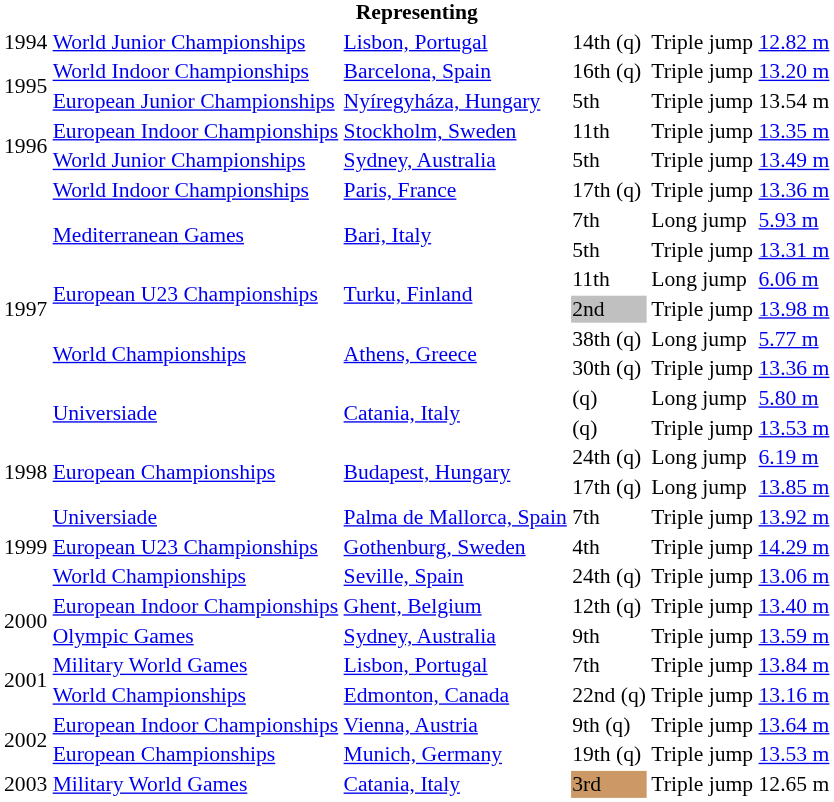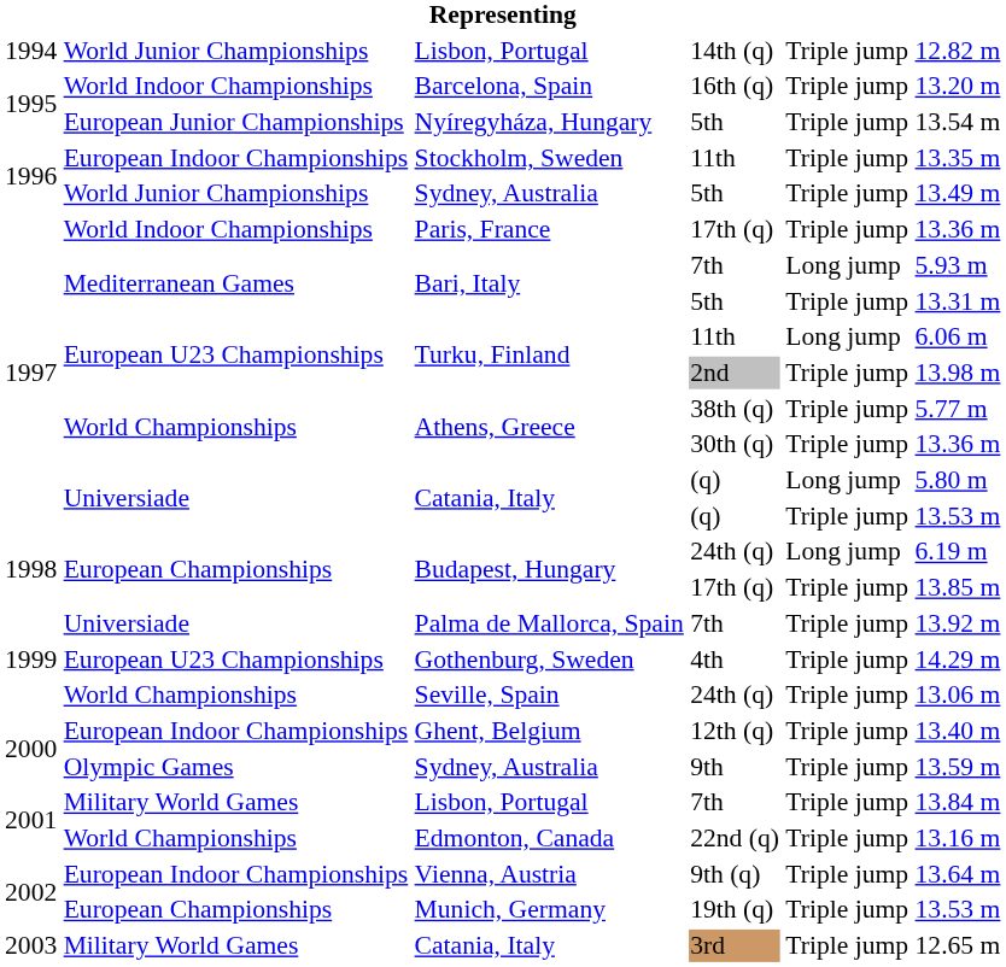 <table>
 <tr>
 <th colspan="6">Representing </th>
 </tr>
 <tr>
 <td>1994</td>
 <td><a href='#'>World Junior Championships</a></td>
 <td><a href='#'>Lisbon, Portugal</a></td>
 <td>14th (q)</td>
 <td>Triple jump</td>
 <td><a href='#'>12.82 m</a></td>
 </tr>
 <tr>
 <td rowspan=2>1995</td>
 <td><a href='#'>World Indoor Championships</a></td>
 <td><a href='#'>Barcelona, Spain</a></td>
 <td>16th (q)</td>
 <td>Triple jump</td>
 <td><a href='#'>13.20 m</a></td>
 </tr>
 <tr>
 <td><a href='#'>European Junior Championships</a></td>
 <td><a href='#'>Nyíregyháza, Hungary</a></td>
 <td>5th</td>
 <td>Triple jump</td>
 <td>13.54 m</td>
 </tr>
 <tr>
 <td rowspan=2>1996</td>
 <td><a href='#'>European Indoor Championships</a></td>
 <td><a href='#'>Stockholm, Sweden</a></td>
 <td>11th</td>
 <td>Triple jump</td>
 <td><a href='#'>13.35 m</a></td>
 </tr>
 <tr>
 <td><a href='#'>World Junior Championships</a></td>
 <td><a href='#'>Sydney, Australia</a></td>
 <td>5th</td>
 <td>Triple jump</td>
 <td><a href='#'>13.49 m</a></td>
 </tr>
 <tr>
 <td rowspan=9>1997</td>
 <td><a href='#'>World Indoor Championships</a></td>
 <td><a href='#'>Paris, France</a></td>
 <td>17th (q)</td>
 <td>Triple jump</td>
 <td><a href='#'>13.36 m</a></td>
 </tr>
 <tr>
 <td rowspan=2><a href='#'>Mediterranean Games</a></td>
 <td rowspan=2><a href='#'>Bari, Italy</a></td>
 <td>7th</td>
 <td>Long jump</td>
 <td><a href='#'>5.93 m</a></td>
 </tr>
 <tr>
 <td>5th</td>
 <td>Triple jump</td>
 <td><a href='#'>13.31 m</a></td>
 </tr>
 <tr>
 <td rowspan=2><a href='#'>European U23 Championships</a></td>
 <td rowspan=2><a href='#'>Turku, Finland</a></td>
 <td>11th</td>
 <td>Long jump</td>
 <td><a href='#'>6.06 m</a></td>
 </tr>
 <tr>
 <td bgcolor="silver">2nd</td>
 <td>Triple jump</td>
 <td><a href='#'>13.98 m</a></td>
 </tr>
 <tr>
 <td rowspan=2><a href='#'>World Championships</a></td>
 <td rowspan=2><a href='#'>Athens, Greece</a></td>
 <td>38th (q)</td>
-<td>Long jump</td>
+<td>Triple jump</td>
 <td><a href='#'>5.77 m</a></td>
 </tr>
 <tr>
 <td>30th (q)</td>
 <td>Triple jump</td>
 <td><a href='#'>13.36 m</a></td>
 </tr>
 <tr>
 <td rowspan=2><a href='#'>Universiade</a></td>
 <td rowspan=2><a href='#'>Catania, Italy</a></td>
 <td>(q)</td>
 <td>Long jump</td>
 <td><a href='#'>5.80 m</a></td>
 </tr>
 <tr>
 <td>(q)</td>
 <td>Triple jump</td>
 <td><a href='#'>13.53 m</a></td>
 </tr>
 <tr>
 <td rowspan=2>1998</td>
 <td rowspan=2><a href='#'>European Championships</a></td>
 <td rowspan=2><a href='#'>Budapest, Hungary</a></td>
 <td>24th (q)</td>
 <td>Long jump</td>
 <td><a href='#'>6.19 m</a></td>
 </tr>
 <tr>
 <td>17th (q)</td>
-<td>Long jump</td>
+<td>Triple jump</td>
 <td><a href='#'>13.85 m</a></td>
 </tr>
 <tr>
 <td rowspan=3>1999</td>
 <td><a href='#'>Universiade</a></td>
 <td><a href='#'>Palma de Mallorca, Spain</a></td>
 <td>7th</td>
 <td>Triple jump</td>
 <td><a href='#'>13.92 m</a></td>
 </tr>
 <tr>
 <td><a href='#'>European U23 Championships</a></td>
 <td><a href='#'>Gothenburg, Sweden</a></td>
 <td>4th</td>
 <td>Triple jump</td>
 <td><a href='#'>14.29 m</a></td>
 </tr>
 <tr>
 <td><a href='#'>World Championships</a></td>
 <td><a href='#'>Seville, Spain</a></td>
 <td>24th (q)</td>
 <td>Triple jump</td>
 <td><a href='#'>13.06 m</a></td>
 </tr>
 <tr>
 <td rowspan=2>2000</td>
 <td><a href='#'>European Indoor Championships</a></td>
 <td><a href='#'>Ghent, Belgium</a></td>
 <td>12th (q)</td>
 <td>Triple jump</td>
 <td><a href='#'>13.40 m</a></td>
 </tr>
 <tr>
 <td><a href='#'>Olympic Games</a></td>
 <td><a href='#'>Sydney, Australia</a></td>
 <td>9th</td>
 <td>Triple jump</td>
 <td><a href='#'>13.59 m</a></td>
 </tr>
 <tr>
 <td rowspan=2>2001</td>
 <td><a href='#'>Military World Games</a></td>
 <td><a href='#'>Lisbon, Portugal</a></td>
 <td>7th</td>
 <td>Triple jump</td>
 <td><a href='#'>13.84 m</a></td>
 </tr>
 <tr>
 <td><a href='#'>World Championships</a></td>
 <td><a href='#'>Edmonton, Canada</a></td>
 <td>22nd (q)</td>
 <td>Triple jump</td>
 <td><a href='#'>13.16 m</a></td>
 </tr>
 <tr>
 <td rowspan=2>2002</td>
 <td><a href='#'>European Indoor Championships</a></td>
 <td><a href='#'>Vienna, Austria</a></td>
 <td>9th (q)</td>
 <td>Triple jump</td>
 <td><a href='#'>13.64 m</a></td>
 </tr>
 <tr>
 <td><a href='#'>European Championships</a></td>
 <td><a href='#'>Munich, Germany</a></td>
 <td>19th (q)</td>
 <td>Triple jump</td>
 <td><a href='#'>13.53 m</a></td>
 </tr>
 <tr>
 <td>2003</td>
 <td><a href='#'>Military World Games</a></td>
 <td><a href='#'>Catania, Italy</a></td>
 <td bgcolor="cc9966">3rd</td>
 <td>Triple jump</td>
 <td>12.65 m</td>
 </tr>
 </table>
